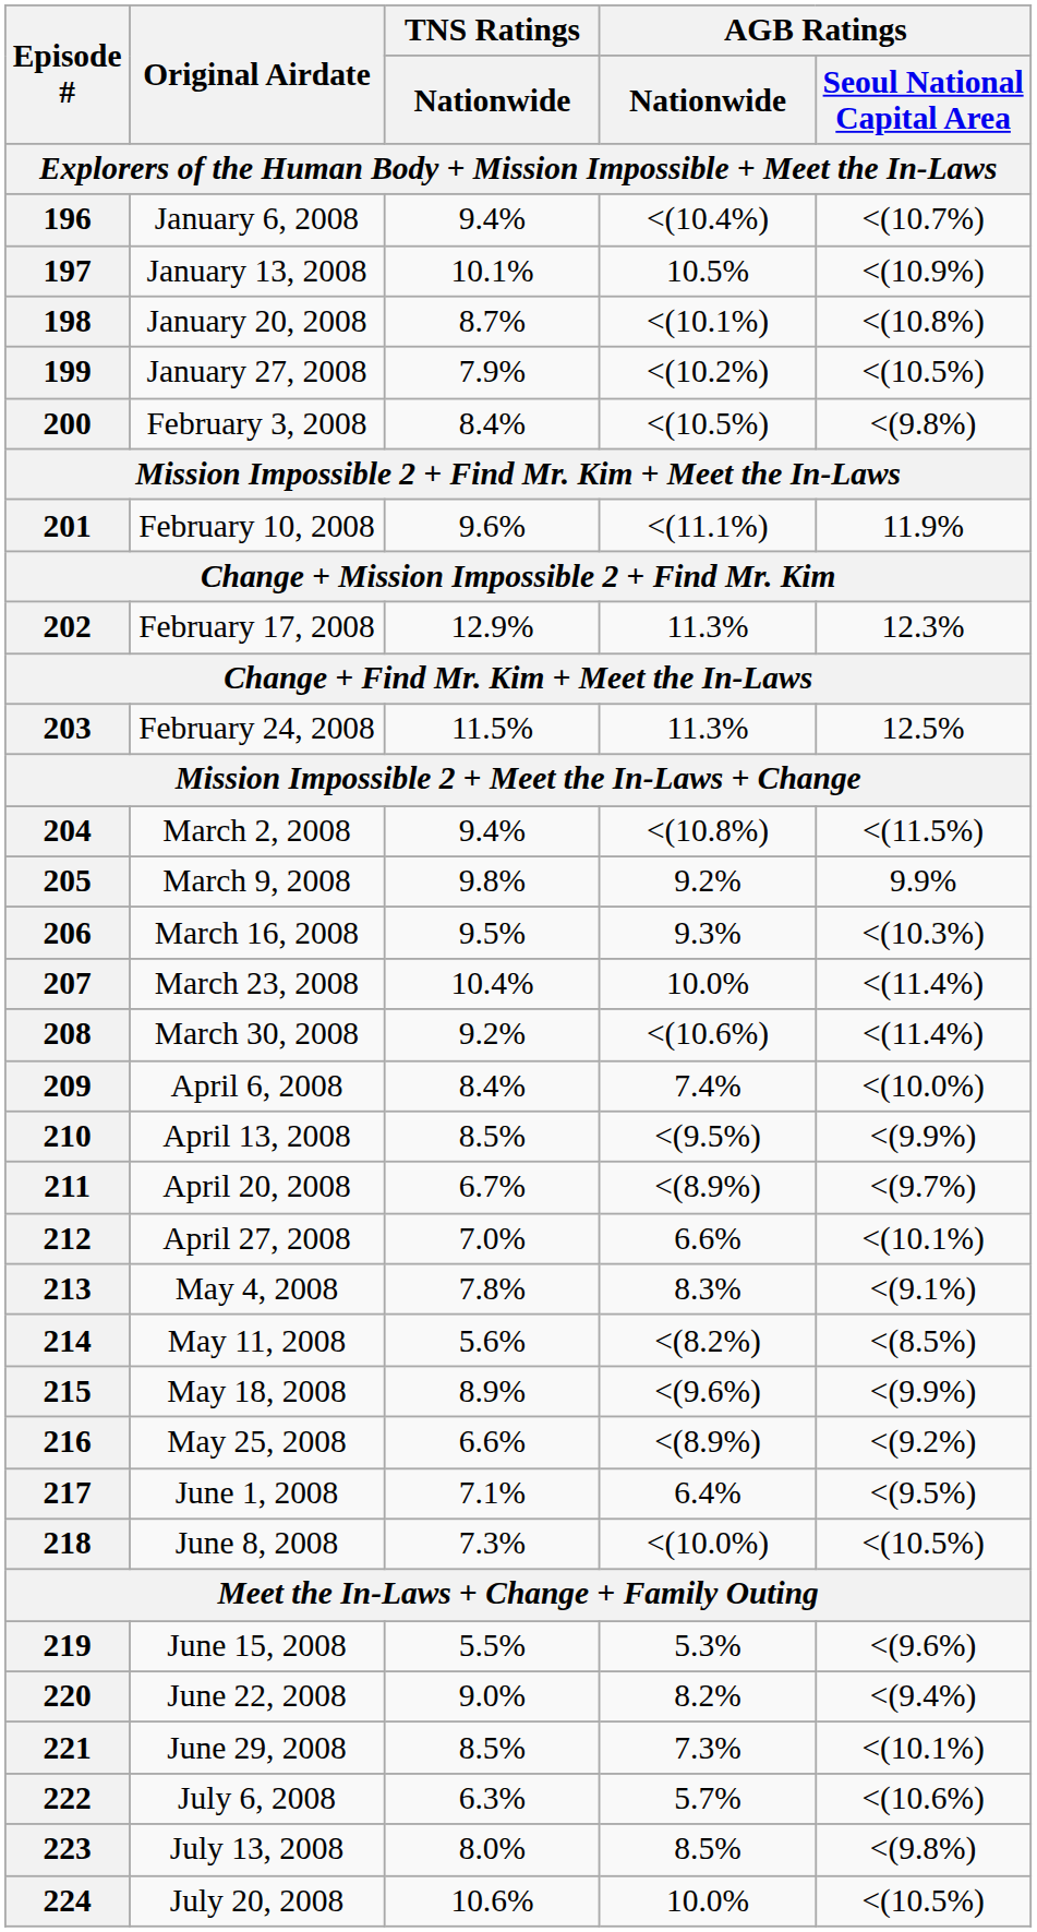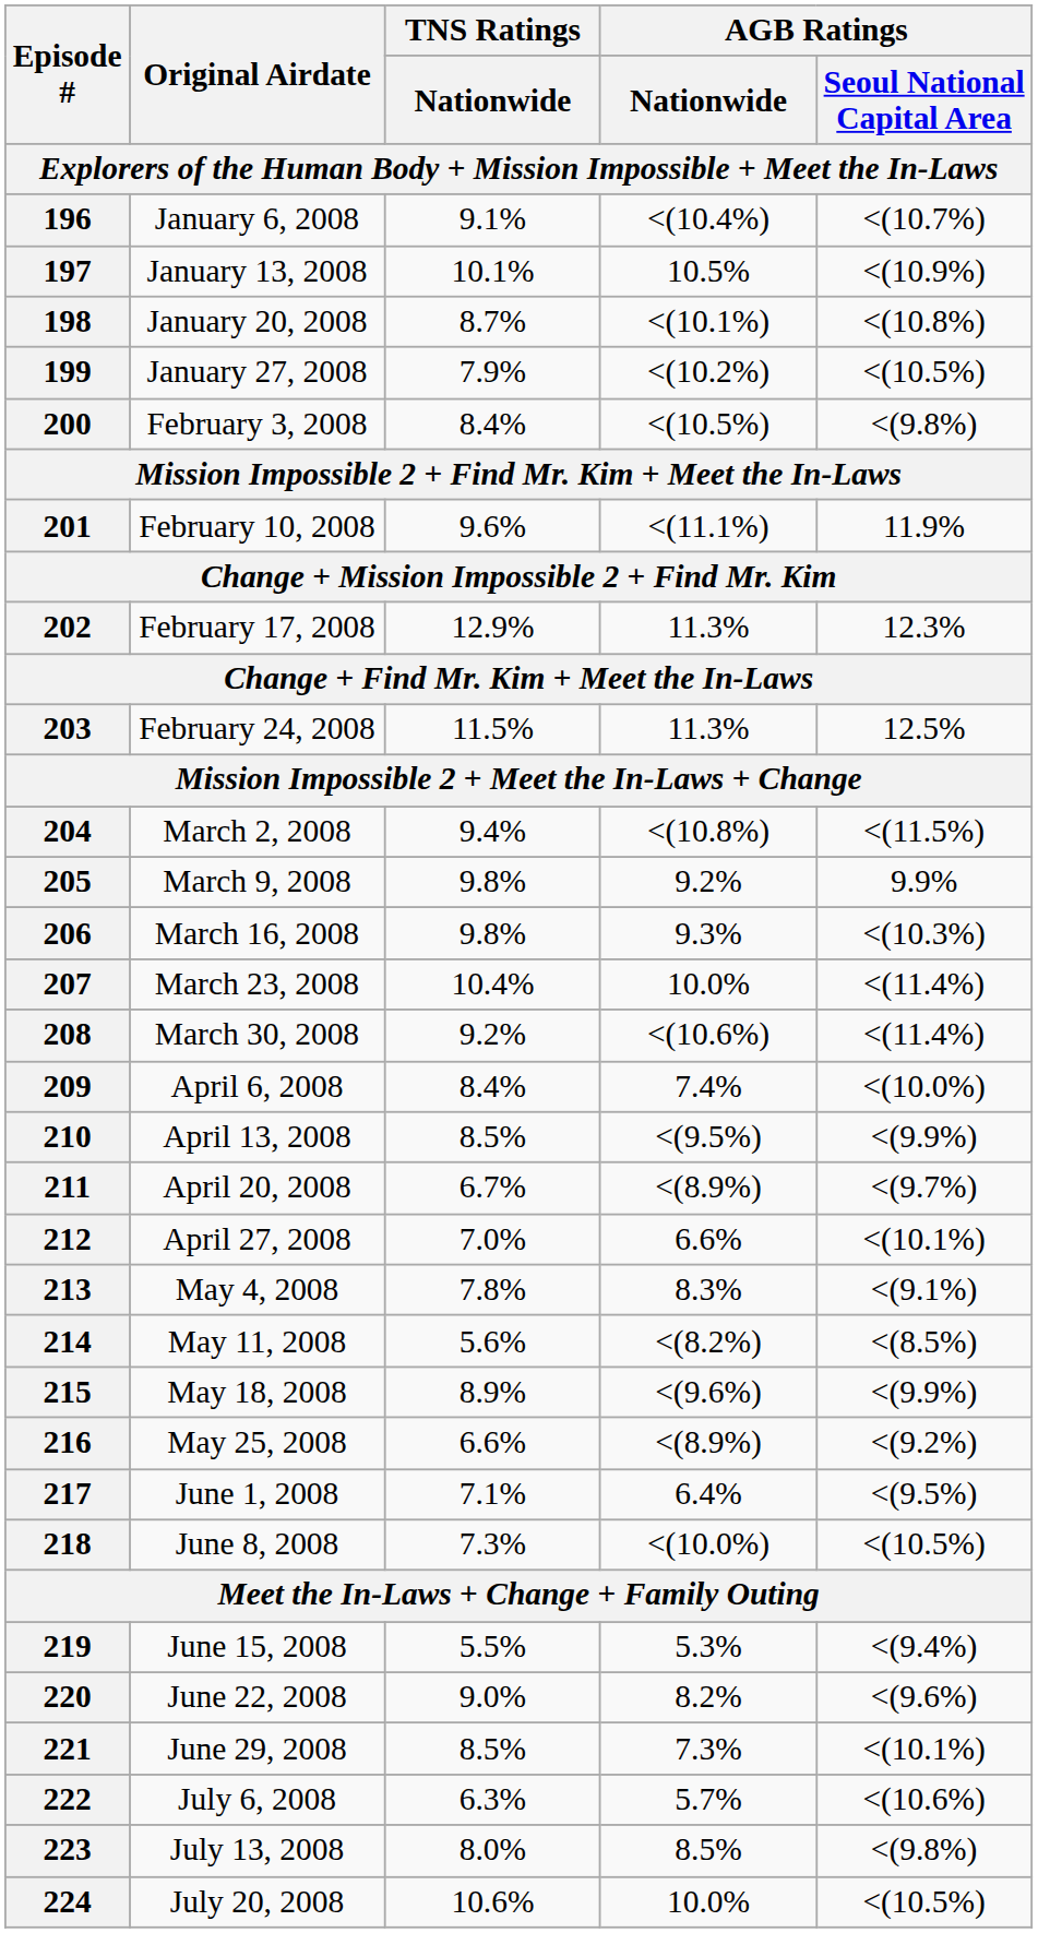 <table class=wikitable style="text-align:center">
 <tr>
 <th rowspan="2" style="width:40px;">Episode #</th>
 <th rowspan="2" style="width:120px;">Original Airdate</th>
 <th>TNS Ratings</th>
 <th colspan="2">AGB Ratings</th>
 </tr>
 <tr>
 <th width=100>Nationwide</th>
 <th width=100>Nationwide</th>
 <th width=100><a href='#'>Seoul National Capital Area</a></th>
 </tr>
 <tr>
 <th colspan="5"><em>Explorers of the Human Body</em> + <em>Mission Impossible</em> + <em>Meet the In-Laws</em></th>
 </tr>
 <tr>
 <th>196</th>
 <td>January 6, 2008</td>
-<td>9.4%</td>
+<td>9.1%</td>
 <td><(10.4%)</td>
 <td><(10.7%)</td>
 </tr>
 <tr>
 <th>197</th>
 <td>January 13, 2008</td>
 <td>10.1%</td>
 <td>10.5%</td>
 <td><(10.9%)</td>
 </tr>
 <tr>
 <th>198</th>
 <td>January 20, 2008</td>
 <td>8.7%</td>
 <td><(10.1%)</td>
 <td><(10.8%)</td>
 </tr>
 <tr>
 <th>199</th>
 <td>January 27, 2008</td>
 <td>7.9%</td>
 <td><(10.2%)</td>
 <td><(10.5%)</td>
 </tr>
 <tr>
 <th>200</th>
 <td>February 3, 2008</td>
 <td>8.4%</td>
 <td><(10.5%)</td>
 <td><(9.8%)</td>
 </tr>
 <tr>
 <th colspan="5"><em>Mission Impossible 2</em> + <em>Find Mr. Kim</em> + <em>Meet the In-Laws</em></th>
 </tr>
 <tr>
 <th>201</th>
 <td>February 10, 2008</td>
 <td>9.6%</td>
 <td><(11.1%)</td>
 <td>11.9%</td>
 </tr>
 <tr>
 <th colspan="5"><em>Change</em> + <em>Mission Impossible 2</em> + <em>Find Mr. Kim</em></th>
 </tr>
 <tr>
 <th>202</th>
 <td>February 17, 2008</td>
 <td>12.9%</td>
 <td>11.3%</td>
 <td>12.3%</td>
 </tr>
 <tr>
 <th colspan="5"><em>Change</em> + <em>Find Mr. Kim</em> + <em>Meet the In-Laws</em></th>
 </tr>
 <tr>
 <th>203</th>
 <td>February 24, 2008</td>
 <td>11.5%</td>
 <td>11.3%</td>
 <td>12.5%</td>
 </tr>
 <tr>
 <th colspan="5"><em>Mission Impossible 2</em> + <em>Meet the In-Laws</em> + <em>Change</em></th>
 </tr>
 <tr>
 <th>204</th>
 <td>March 2, 2008</td>
 <td>9.4%</td>
 <td><(10.8%)</td>
 <td><(11.5%)</td>
 </tr>
 <tr>
 <th>205</th>
 <td>March 9, 2008</td>
 <td>9.8%</td>
 <td>9.2%</td>
 <td>9.9%</td>
 </tr>
 <tr>
 <th>206</th>
 <td>March 16, 2008</td>
-<td>9.5%</td>
+<td>9.8%</td>
 <td>9.3%</td>
 <td><(10.3%)</td>
 </tr>
 <tr>
 <th>207</th>
 <td>March 23, 2008</td>
 <td>10.4%</td>
 <td>10.0%</td>
 <td><(11.4%)</td>
 </tr>
 <tr>
 <th>208</th>
 <td>March 30, 2008</td>
 <td>9.2%</td>
 <td><(10.6%)</td>
 <td><(11.4%)</td>
 </tr>
 <tr>
 <th>209</th>
 <td>April 6, 2008</td>
 <td>8.4%</td>
 <td>7.4%</td>
 <td><(10.0%)</td>
 </tr>
 <tr>
 <th>210</th>
 <td>April 13, 2008</td>
 <td>8.5%</td>
 <td><(9.5%)</td>
 <td><(9.9%)</td>
 </tr>
 <tr>
 <th>211</th>
 <td>April 20, 2008</td>
 <td>6.7%</td>
 <td><(8.9%)</td>
 <td><(9.7%)</td>
 </tr>
 <tr>
 <th>212</th>
 <td>April 27, 2008</td>
 <td>7.0%</td>
 <td>6.6%</td>
 <td><(10.1%)</td>
 </tr>
 <tr>
 <th>213</th>
 <td>May 4, 2008</td>
 <td>7.8%</td>
 <td>8.3%</td>
 <td><(9.1%)</td>
 </tr>
 <tr>
 <th>214</th>
 <td>May 11, 2008</td>
 <td>5.6%</td>
 <td><(8.2%)</td>
 <td><(8.5%)</td>
 </tr>
 <tr>
 <th>215</th>
 <td>May 18, 2008</td>
 <td>8.9%</td>
 <td><(9.6%)</td>
 <td><(9.9%)</td>
 </tr>
 <tr>
 <th>216</th>
 <td>May 25, 2008</td>
 <td>6.6%</td>
 <td><(8.9%)</td>
 <td><(9.2%)</td>
 </tr>
 <tr>
 <th>217</th>
 <td>June 1, 2008</td>
 <td>7.1%</td>
 <td>6.4%</td>
 <td><(9.5%)</td>
 </tr>
 <tr>
 <th>218</th>
 <td>June 8, 2008</td>
 <td>7.3%</td>
 <td><(10.0%)</td>
 <td><(10.5%)</td>
 </tr>
 <tr>
 <th colspan="5"><em>Meet the In-Laws</em> + <em>Change</em> + <em>Family Outing</em></th>
 </tr>
 <tr>
 <th>219</th>
 <td>June 15, 2008</td>
 <td>5.5%</td>
 <td>5.3%</td>
-<td><(9.6%)</td>
+<td><(9.4%)</td>
 </tr>
 <tr>
 <th>220</th>
 <td>June 22, 2008</td>
 <td>9.0%</td>
 <td>8.2%</td>
-<td><(9.4%)</td>
+<td><(9.6%)</td>
 </tr>
 <tr>
 <th>221</th>
 <td>June 29, 2008</td>
 <td>8.5%</td>
 <td>7.3%</td>
 <td><(10.1%)</td>
 </tr>
 <tr>
 <th>222</th>
 <td>July 6, 2008</td>
 <td>6.3%</td>
 <td>5.7%</td>
 <td><(10.6%)</td>
 </tr>
 <tr>
 <th>223</th>
 <td>July 13, 2008</td>
 <td>8.0%</td>
 <td>8.5%</td>
 <td><(9.8%)</td>
 </tr>
 <tr>
 <th>224</th>
 <td>July 20, 2008</td>
 <td>10.6%</td>
 <td>10.0%</td>
 <td><(10.5%)</td>
 </tr>
 </table>
